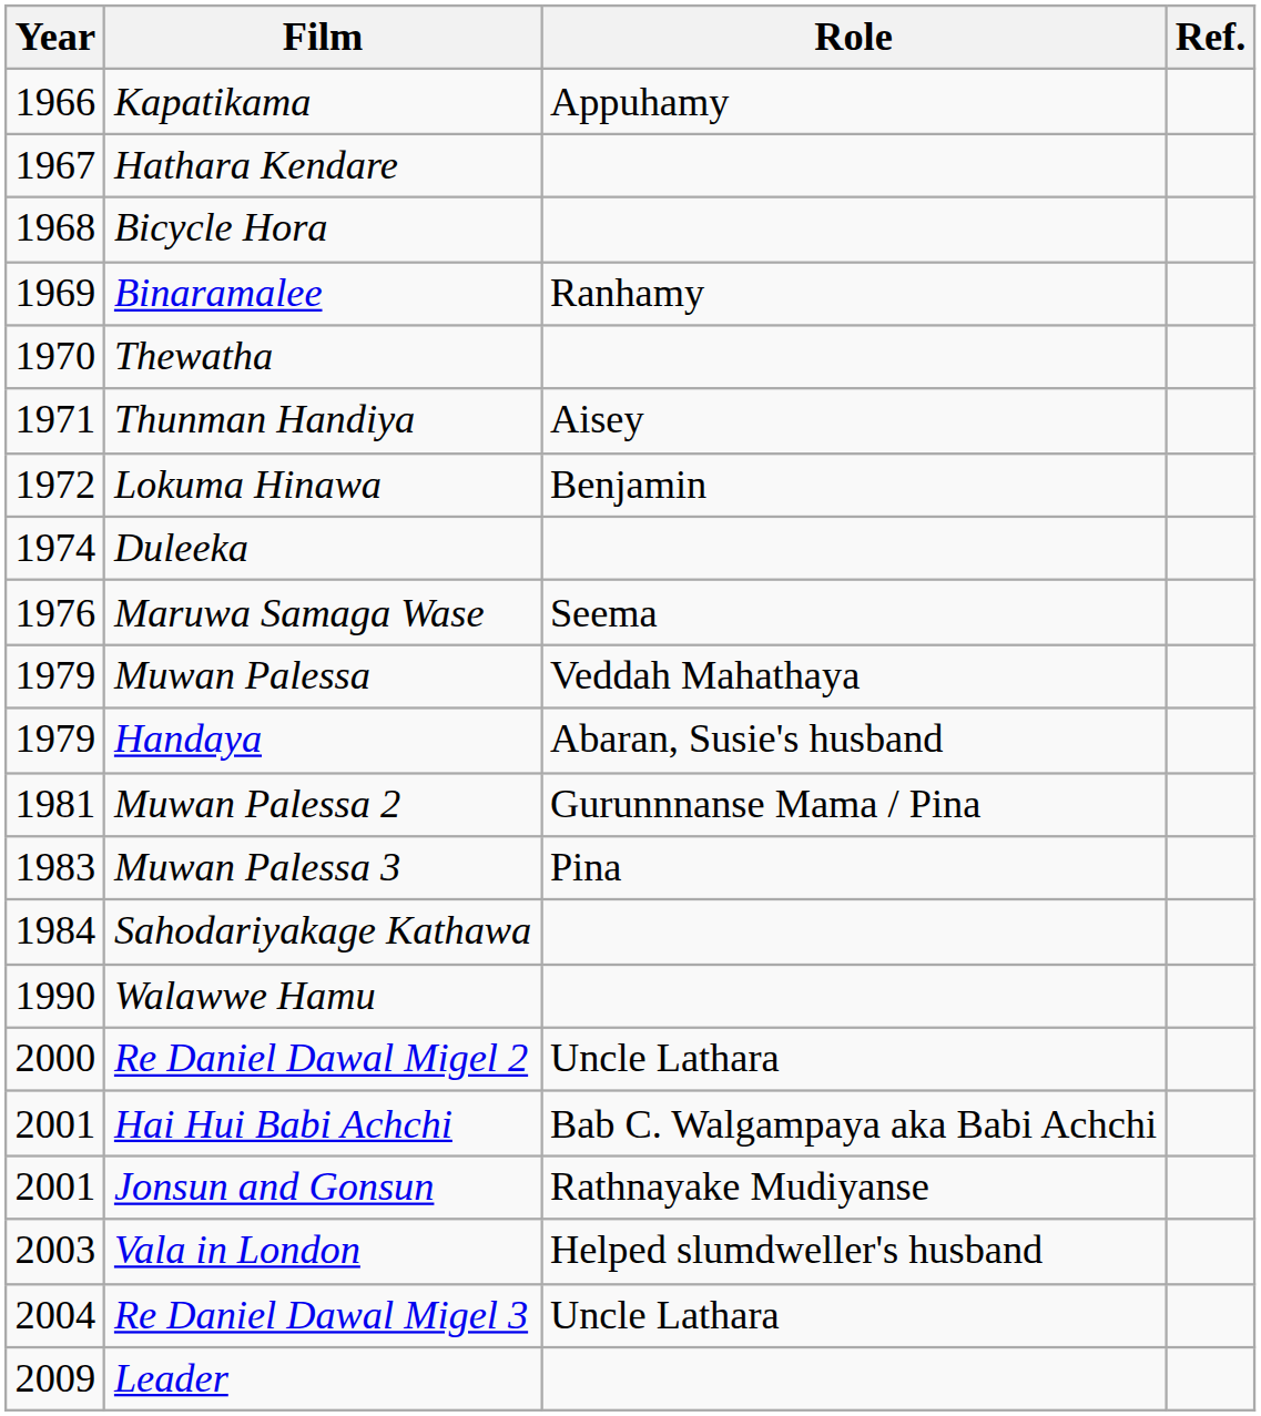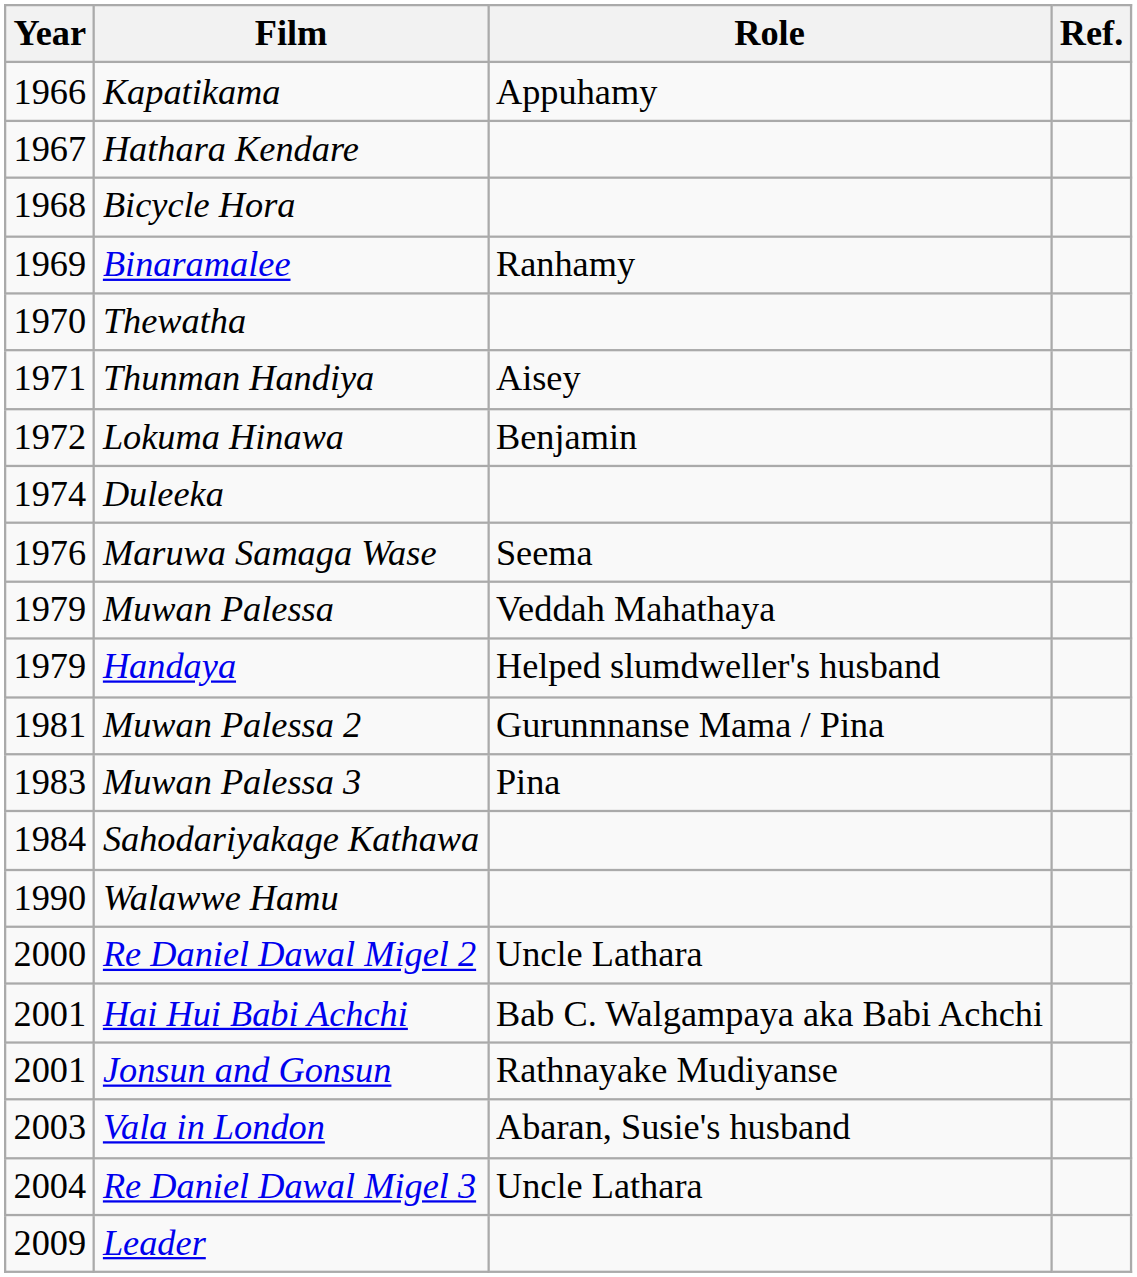 <table class="wikitable">
 <tr>
 <th>Year</th>
 <th>Film</th>
 <th>Role</th>
 <th>Ref.</th>
 </tr>
 <tr>
 <td>1966</td>
 <td><em>Kapatikama</em></td>
 <td>Appuhamy</td>
 <td></td>
 </tr>
 <tr>
 <td>1967</td>
 <td><em>Hathara Kendare</em></td>
 <td></td>
 <td></td>
 </tr>
 <tr>
 <td>1968</td>
 <td><em>Bicycle Hora</em></td>
 <td></td>
 <td></td>
 </tr>
 <tr>
 <td>1969</td>
 <td><em><a href='#'>Binaramalee</a></em></td>
 <td>Ranhamy</td>
 <td></td>
 </tr>
 <tr>
 <td>1970</td>
 <td><em>Thewatha</em></td>
 <td></td>
 <td></td>
 </tr>
 <tr>
 <td>1971</td>
 <td><em>Thunman Handiya</em></td>
 <td>Aisey</td>
 <td></td>
 </tr>
 <tr>
 <td>1972</td>
 <td><em>Lokuma Hinawa</em></td>
 <td>Benjamin</td>
 <td></td>
 </tr>
 <tr>
 <td>1974</td>
 <td><em>Duleeka</em></td>
 <td></td>
 <td></td>
 </tr>
 <tr>
 <td>1976</td>
 <td><em>Maruwa Samaga Wase</em></td>
 <td>Seema</td>
 <td></td>
 </tr>
 <tr>
 <td>1979</td>
 <td><em>Muwan Palessa</em></td>
 <td>Veddah Mahathaya</td>
 <td></td>
 </tr>
 <tr>
 <td>1979</td>
 <td><em><a href='#'>Handaya</a></em></td>
-<td>Abaran, Susie's husband</td>
+<td>Helped slumdweller's husband</td>
 <td></td>
 </tr>
 <tr>
 <td>1981</td>
 <td><em>Muwan Palessa 2</em></td>
 <td>Gurunnnanse Mama / Pina</td>
 <td></td>
 </tr>
 <tr>
 <td>1983</td>
 <td><em>Muwan Palessa 3</em></td>
 <td>Pina</td>
 <td></td>
 </tr>
 <tr>
 <td>1984</td>
 <td><em>Sahodariyakage Kathawa</em></td>
 <td></td>
 <td></td>
 </tr>
 <tr>
 <td>1990</td>
 <td><em>Walawwe Hamu</em></td>
 <td></td>
 <td></td>
 </tr>
 <tr>
 <td>2000</td>
 <td><em><a href='#'>Re Daniel Dawal Migel 2</a></em></td>
 <td>Uncle Lathara</td>
 <td></td>
 </tr>
 <tr>
 <td>2001</td>
 <td><em><a href='#'>Hai Hui Babi Achchi</a></em></td>
 <td>Bab C. Walgampaya aka Babi Achchi</td>
 <td></td>
 </tr>
 <tr>
 <td>2001</td>
 <td><em><a href='#'>Jonsun and Gonsun</a></em></td>
 <td>Rathnayake Mudiyanse</td>
 <td></td>
 </tr>
 <tr>
 <td>2003</td>
 <td><em><a href='#'>Vala in London</a></em></td>
-<td>Helped slumdweller's husband</td>
+<td>Abaran, Susie's husband</td>
 <td></td>
 </tr>
 <tr>
 <td>2004</td>
 <td><em><a href='#'>Re Daniel Dawal Migel 3</a></em></td>
 <td>Uncle Lathara</td>
 <td></td>
 </tr>
 <tr>
 <td>2009</td>
 <td><em><a href='#'>Leader</a></em></td>
 <td></td>
 <td></td>
 </tr>
 </table>
